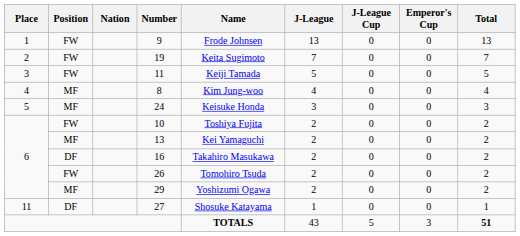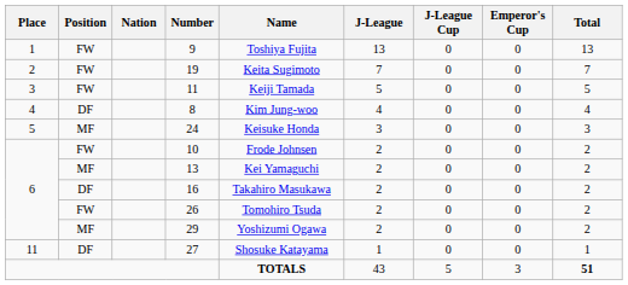 <table class="wikitable" style="font-size: 95%; text-align: center;">
 <tr>
 <th width=60>Place</th>
 <th width=60>Position</th>
 <th width=60>Nation</th>
 <th width=60>Number</th>
 <th width=150>Name</th>
 <th width=80>J-League</th>
 <th width=80>J-League Cup</th>
 <th width=80>Emperor's Cup</th>
 <th width=80><strong>Total</strong></th>
 </tr>
 <tr>
 <td>1</td>
 <td>FW</td>
 <td></td>
 <td>9</td>
-<td><a href='#'>Frode Johnsen</a></td>
+<td><a href='#'>Toshiya Fujita</a></td>
 <td>13</td>
 <td>0</td>
 <td>0</td>
 <td>13</td>
 </tr>
 <tr>
 <td>2</td>
 <td>FW</td>
 <td></td>
 <td>19</td>
 <td><a href='#'>Keita Sugimoto</a></td>
 <td>7</td>
 <td>0</td>
 <td>0</td>
 <td>7</td>
 </tr>
 <tr>
 <td>3</td>
 <td>FW</td>
 <td></td>
 <td>11</td>
 <td><a href='#'>Keiji Tamada</a></td>
 <td>5</td>
 <td>0</td>
 <td>0</td>
 <td>5</td>
 </tr>
 <tr>
 <td>4</td>
-<td>MF</td>
+<td>DF</td>
 <td></td>
 <td>8</td>
 <td><a href='#'>Kim Jung-woo</a></td>
 <td>4</td>
 <td>0</td>
 <td>0</td>
 <td>4</td>
 </tr>
 <tr>
 <td>5</td>
 <td>MF</td>
 <td></td>
 <td>24</td>
 <td><a href='#'>Keisuke Honda</a></td>
 <td>3</td>
 <td>0</td>
 <td>0</td>
 <td>3</td>
 </tr>
 <tr>
 <td rowspan="5">6</td>
 <td>FW</td>
 <td></td>
 <td>10</td>
-<td><a href='#'>Toshiya Fujita</a></td>
+<td><a href='#'>Frode Johnsen</a></td>
 <td>2</td>
 <td>0</td>
 <td>0</td>
 <td>2</td>
 </tr>
 <tr>
 <td>MF</td>
 <td></td>
 <td>13</td>
 <td><a href='#'>Kei Yamaguchi</a></td>
 <td>2</td>
 <td>0</td>
 <td>0</td>
 <td>2</td>
 </tr>
 <tr>
 <td>DF</td>
 <td></td>
 <td>16</td>
 <td><a href='#'>Takahiro Masukawa</a></td>
 <td>2</td>
 <td>0</td>
 <td>0</td>
 <td>2</td>
 </tr>
 <tr>
 <td>FW</td>
 <td></td>
 <td>26</td>
 <td><a href='#'>Tomohiro Tsuda</a></td>
 <td>2</td>
 <td>0</td>
 <td>0</td>
 <td>2</td>
 </tr>
 <tr>
 <td>MF</td>
 <td></td>
 <td>29</td>
 <td><a href='#'>Yoshizumi Ogawa</a></td>
 <td>2</td>
 <td>0</td>
 <td>0</td>
 <td>2</td>
 </tr>
 <tr>
 <td>11</td>
 <td>DF</td>
 <td></td>
 <td>27</td>
 <td><a href='#'>Shosuke Katayama</a></td>
 <td>1</td>
 <td>0</td>
 <td>0</td>
 <td>1</td>
 </tr>
 <tr>
 <td colspan="4"></td>
 <td><strong>TOTALS</strong></td>
 <td>43</td>
 <td>5</td>
 <td>3</td>
 <td><strong>51</strong></td>
 </tr>
 </table>
